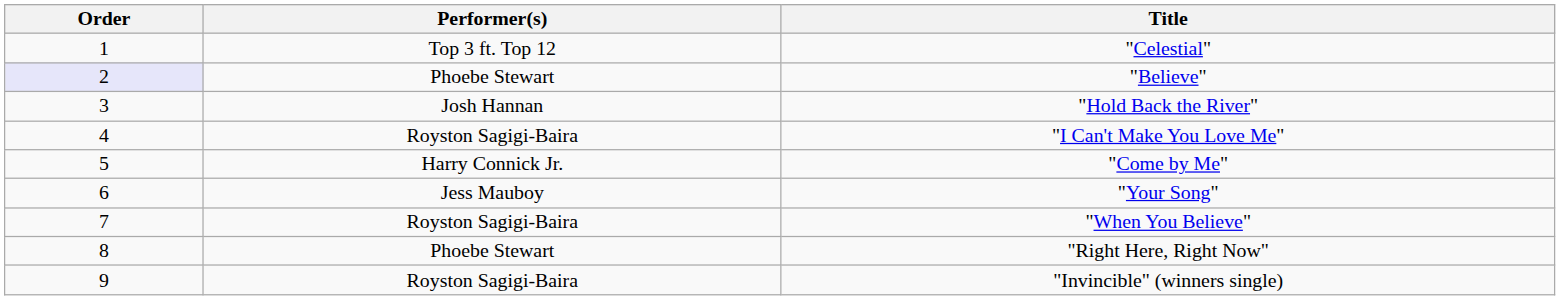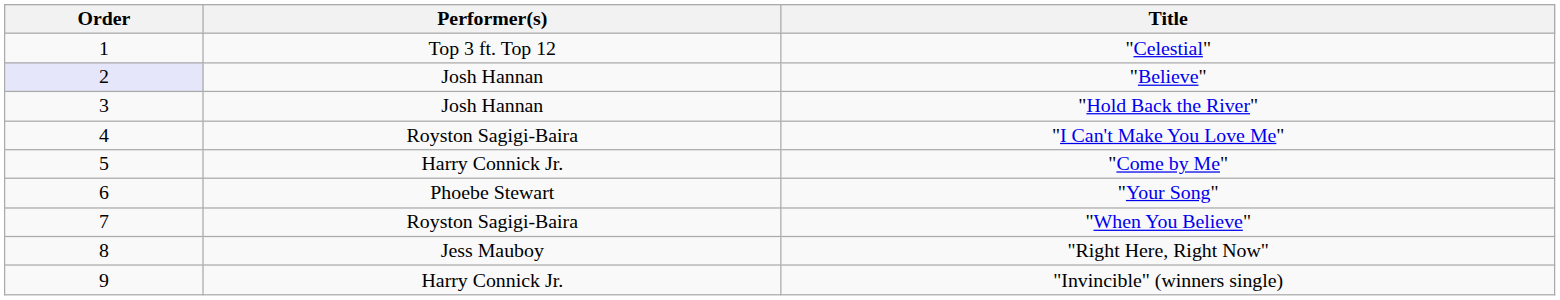 <table class="wikitable plainrowheaders" style="text-align:center; line-height:16px; width:99%;">
 <tr style="background:#ccc; text-align:center;">
 <th>Order</th>
 <th>Performer(s)</th>
 <th>Title</th>
 </tr>
 <tr>
 <td>1</td>
 <td>Top 3 ft. Top 12</td>
 <td>"<a href='#'>Celestial</a>"</td>
 </tr>
 <tr>
 <td style="background: lavender;">2</td>
-<td>Phoebe Stewart</td>
+<td>Josh Hannan</td>
 <td>"<a href='#'>Believe</a>"</td>
 </tr>
 <tr>
 <td>3</td>
 <td>Josh Hannan</td>
 <td>"<a href='#'>Hold Back the River</a>"</td>
 </tr>
 <tr>
 <td>4</td>
 <td>Royston Sagigi-Baira</td>
 <td>"<a href='#'>I Can't Make You Love Me</a>"</td>
 </tr>
 <tr>
 <td>5</td>
 <td>Harry Connick Jr.</td>
 <td>"<a href='#'>Come by Me</a>"</td>
 </tr>
 <tr>
 <td>6</td>
-<td>Jess Mauboy</td>
+<td>Phoebe Stewart</td>
 <td>"<a href='#'>Your Song</a>"</td>
 </tr>
 <tr>
 <td>7</td>
 <td>Royston Sagigi-Baira</td>
 <td>"<a href='#'>When You Believe</a>"</td>
 </tr>
 <tr>
 <td>8</td>
-<td>Phoebe Stewart</td>
+<td>Jess Mauboy</td>
 <td>"Right Here, Right Now"</td>
 </tr>
 <tr>
 <td>9</td>
-<td>Royston Sagigi-Baira</td>
+<td>Harry Connick Jr.</td>
 <td>"Invincible" (winners single)</td>
 </tr>
 </table>
